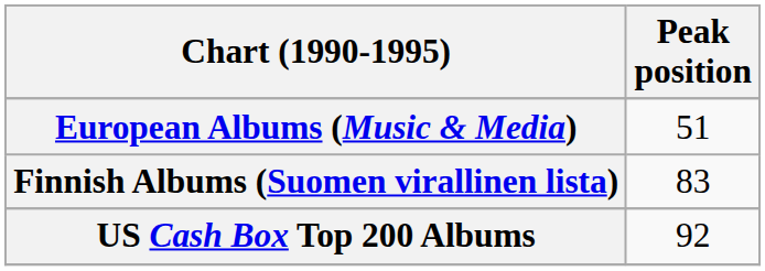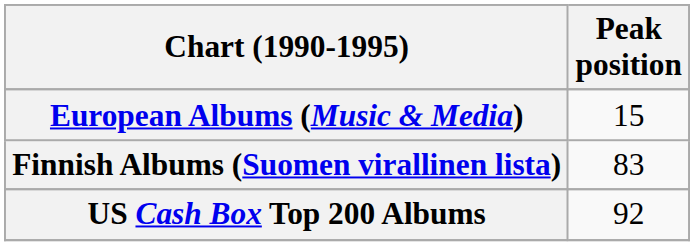 <table class="wikitable sortable plainrowheaders" style="text-align:center">
 <tr>
 <th scope="col">Chart (1990-1995)</th>
 <th scope="col">Peak<br>position</th>
 </tr>
 <tr>
 </tr>
 <tr>
 </tr>
 <tr>
 </tr>
 <tr>
 </tr>
 <tr>
 <th scope="row"><a href='#'>European Albums</a> (<em><a href='#'>Music & Media</a></em>)</th>
-<td>51</td>
+<td>15</td>
 </tr>
 <tr>
 <th scope="row">Finnish Albums (<a href='#'>Suomen virallinen lista</a>)</th>
 <td>83</td>
 </tr>
 <tr>
 </tr>
 <tr>
 </tr>
 <tr>
 </tr>
 <tr>
 </tr>
 <tr>
 <th scope="row">US <em><a href='#'>Cash Box</a></em> Top 200 Albums</th>
 <td align="center">92</td>
 </tr>
 <tr>
 </tr>
 </table>
